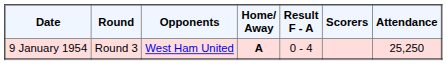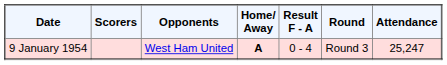 <table border="2" cellpadding="4" style="border-collapse:collapse; text-align:center; font-size:smaller;">
 <tr style="background:#f0f6ff;">
 <th><strong>Date</strong></th>
-<th><strong>Round</strong></th>
+<th><strong>Scorers</strong></th>
 <th><strong>Opponents</strong></th>
 <th><strong>Home/<br>Away</strong></th>
 <th><strong>Result<br>F - A</strong></th>
-<th><strong>Scorers</strong></th>
+<th><strong>Round</strong></th>
 <th><strong>Attendance</strong></th>
 </tr>
 <tr bgcolor="#ffdddd">
 <td>9 January 1954</td>
-<td>Round 3</td>
+<td></td>
 <td><a href='#'>West Ham United</a></td>
 <td><strong>A</strong></td>
 <td>0 - 4</td>
-<td></td>
-<td>25,250</td>
+<td>Round 3</td>
+<td>25,247</td>
 </tr>
 </table>
